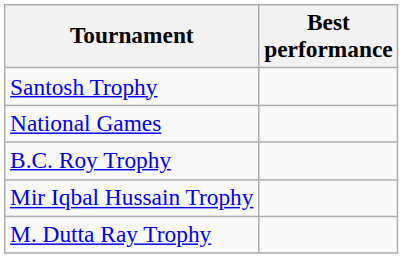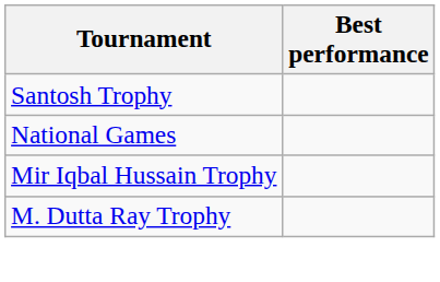 <table class="wikitable sortable" style="text-align:left;">
 <tr>
 <th>Tournament</th>
 <th>Best<br>performance</th>
 </tr>
 <tr>
 <td><a href='#'>Santosh Trophy</a></td>
 <td></td>
 </tr>
 <tr>
 <td><a href='#'>National Games</a></td>
 <td></td>
 </tr>
 <tr>
-<td><a href='#'>B.C. Roy Trophy</a></td>
-<td></td>
-</tr>
-<tr>
 <td><a href='#'>Mir Iqbal Hussain Trophy</a></td>
 <td></td>
 </tr>
 <tr>
 <td><a href='#'>M. Dutta Ray Trophy</a></td>
 <td></td>
 </tr>
 </table>
